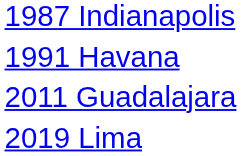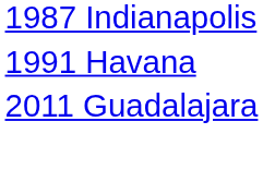 <table>
 <tr>
 <td><a href='#'>1987 Indianapolis</a><br></td>
 <td></td>
 <td></td>
 <td></td>
 </tr>
 <tr>
 <td><a href='#'>1991 Havana</a><br></td>
 <td></td>
 <td></td>
 <td></td>
 </tr>
 <tr>
 <td><a href='#'>2011 Guadalajara</a><br></td>
 <td></td>
 <td></td>
 <td></td>
 </tr>
-<tr>
-<td><a href='#'>2019 Lima</a><br></td>
-<td></td>
-<td></td>
-<td></td>
-</tr>
 </table>
